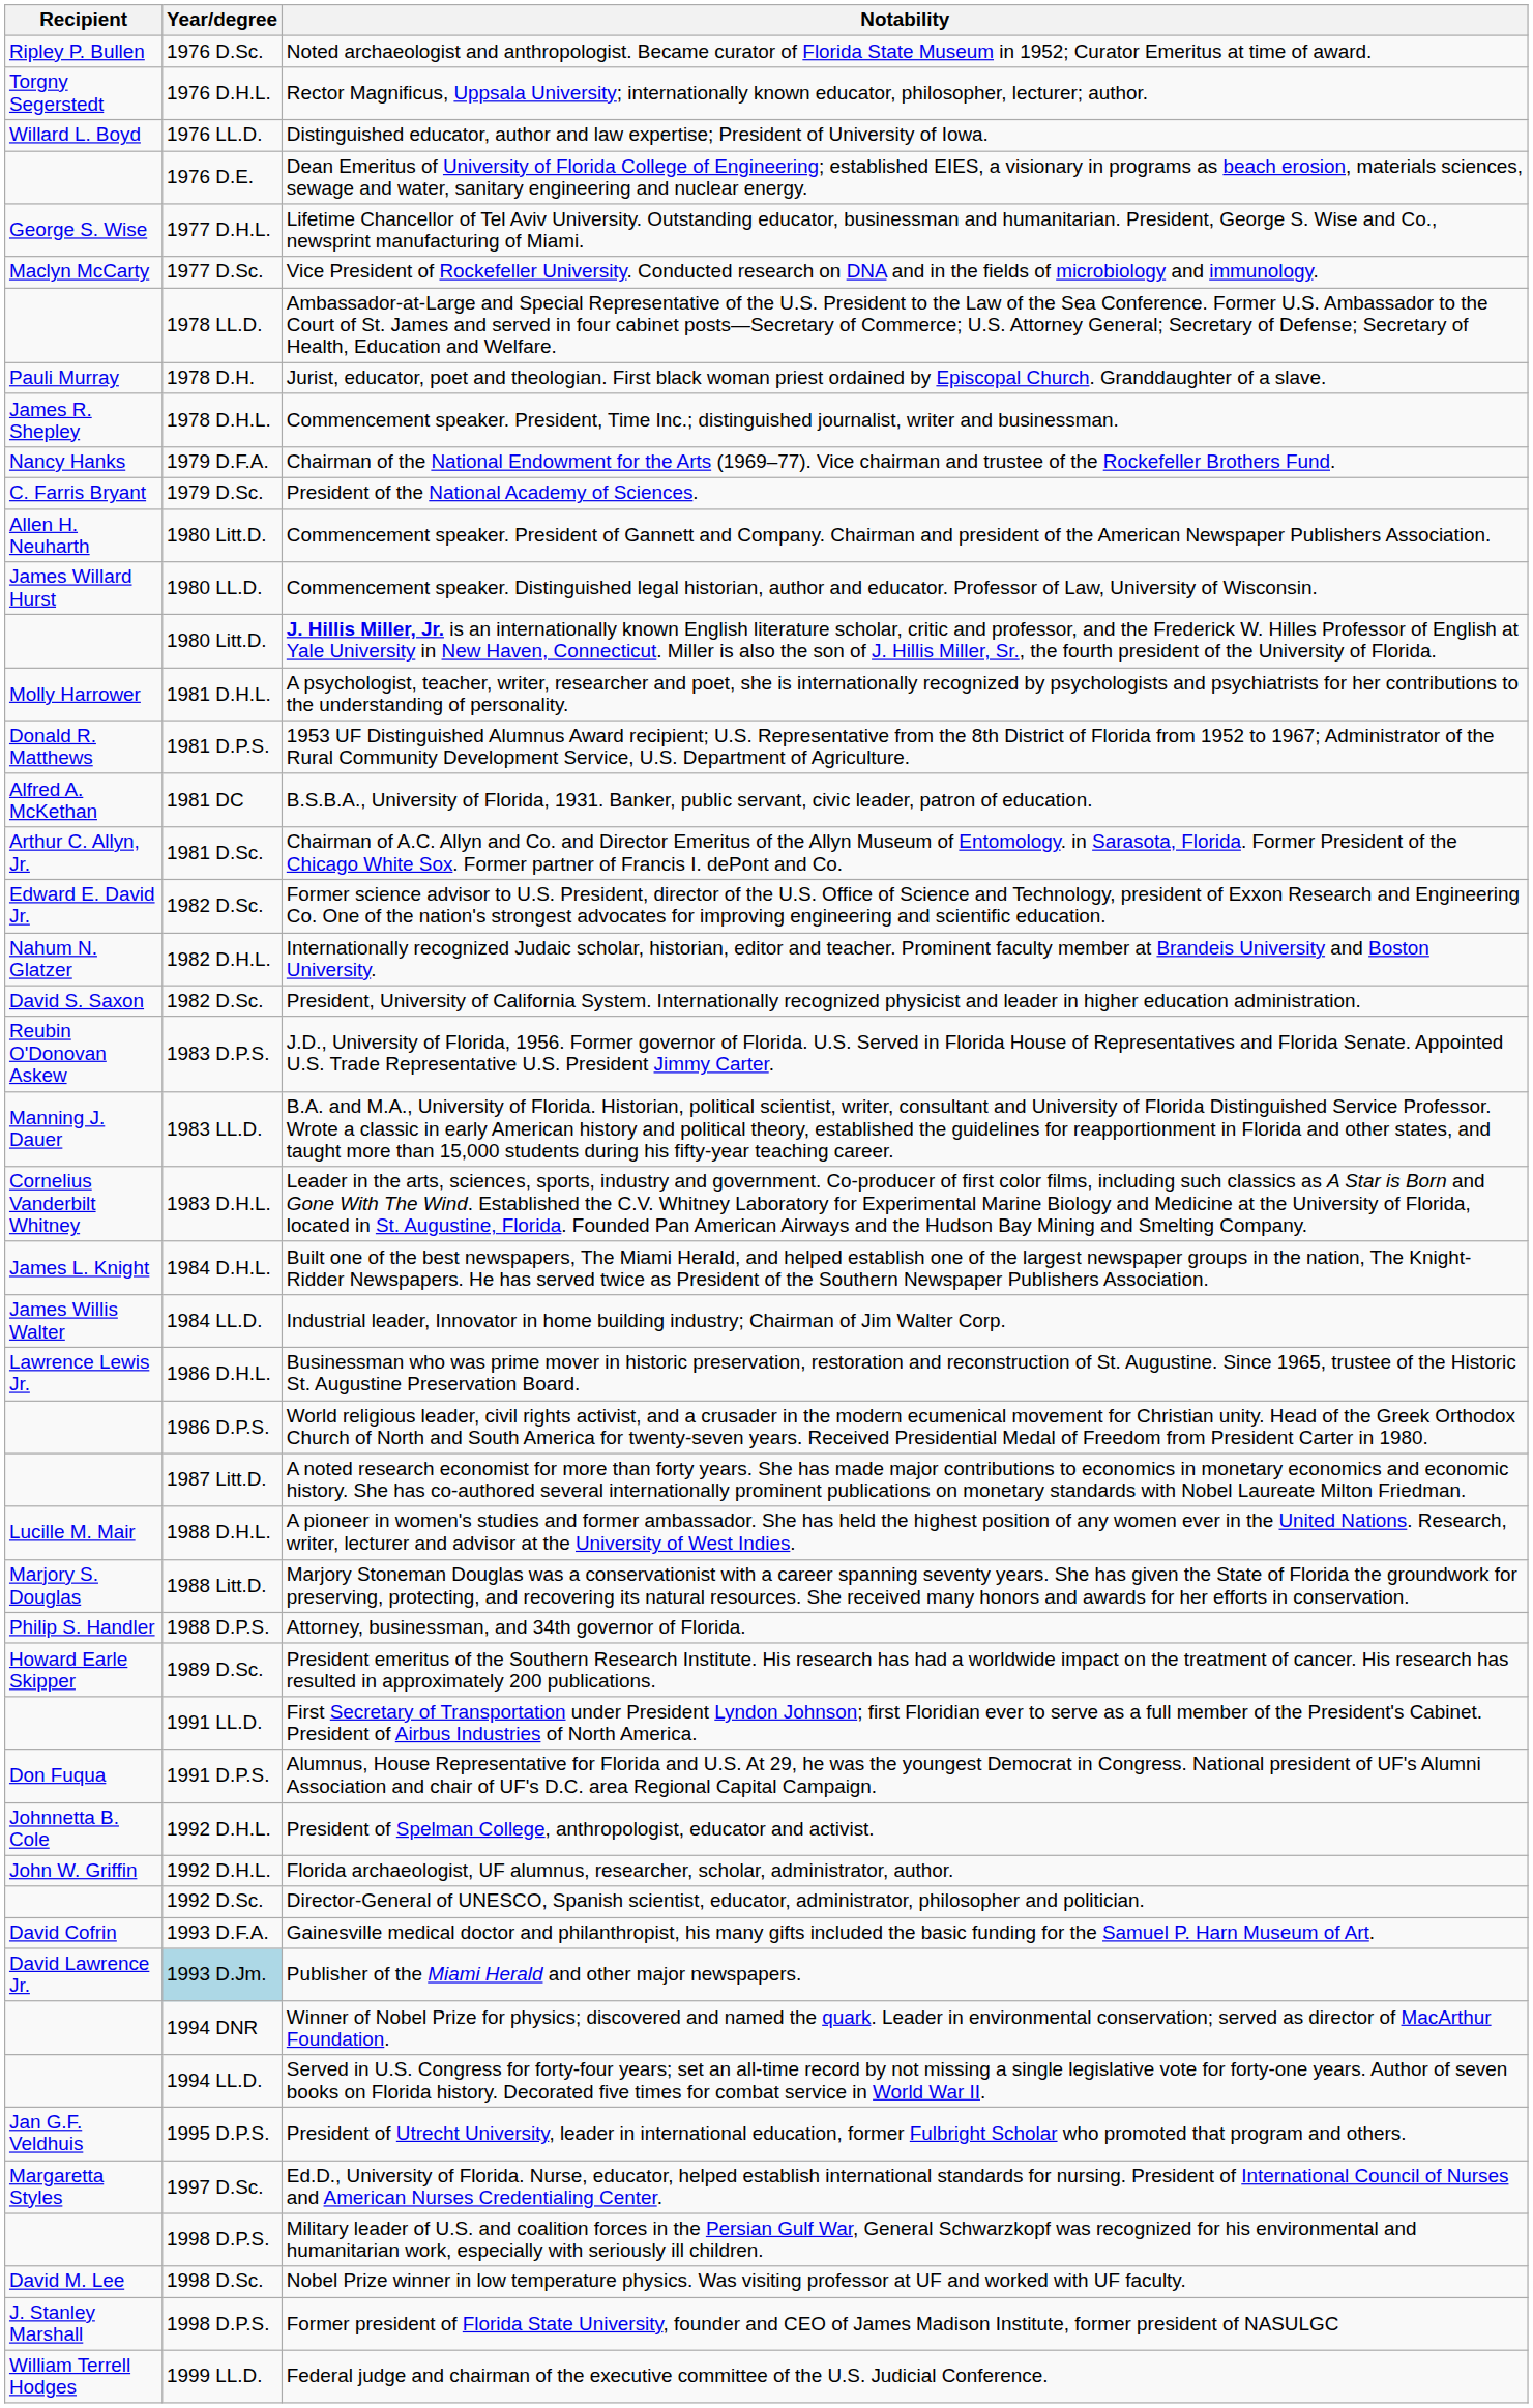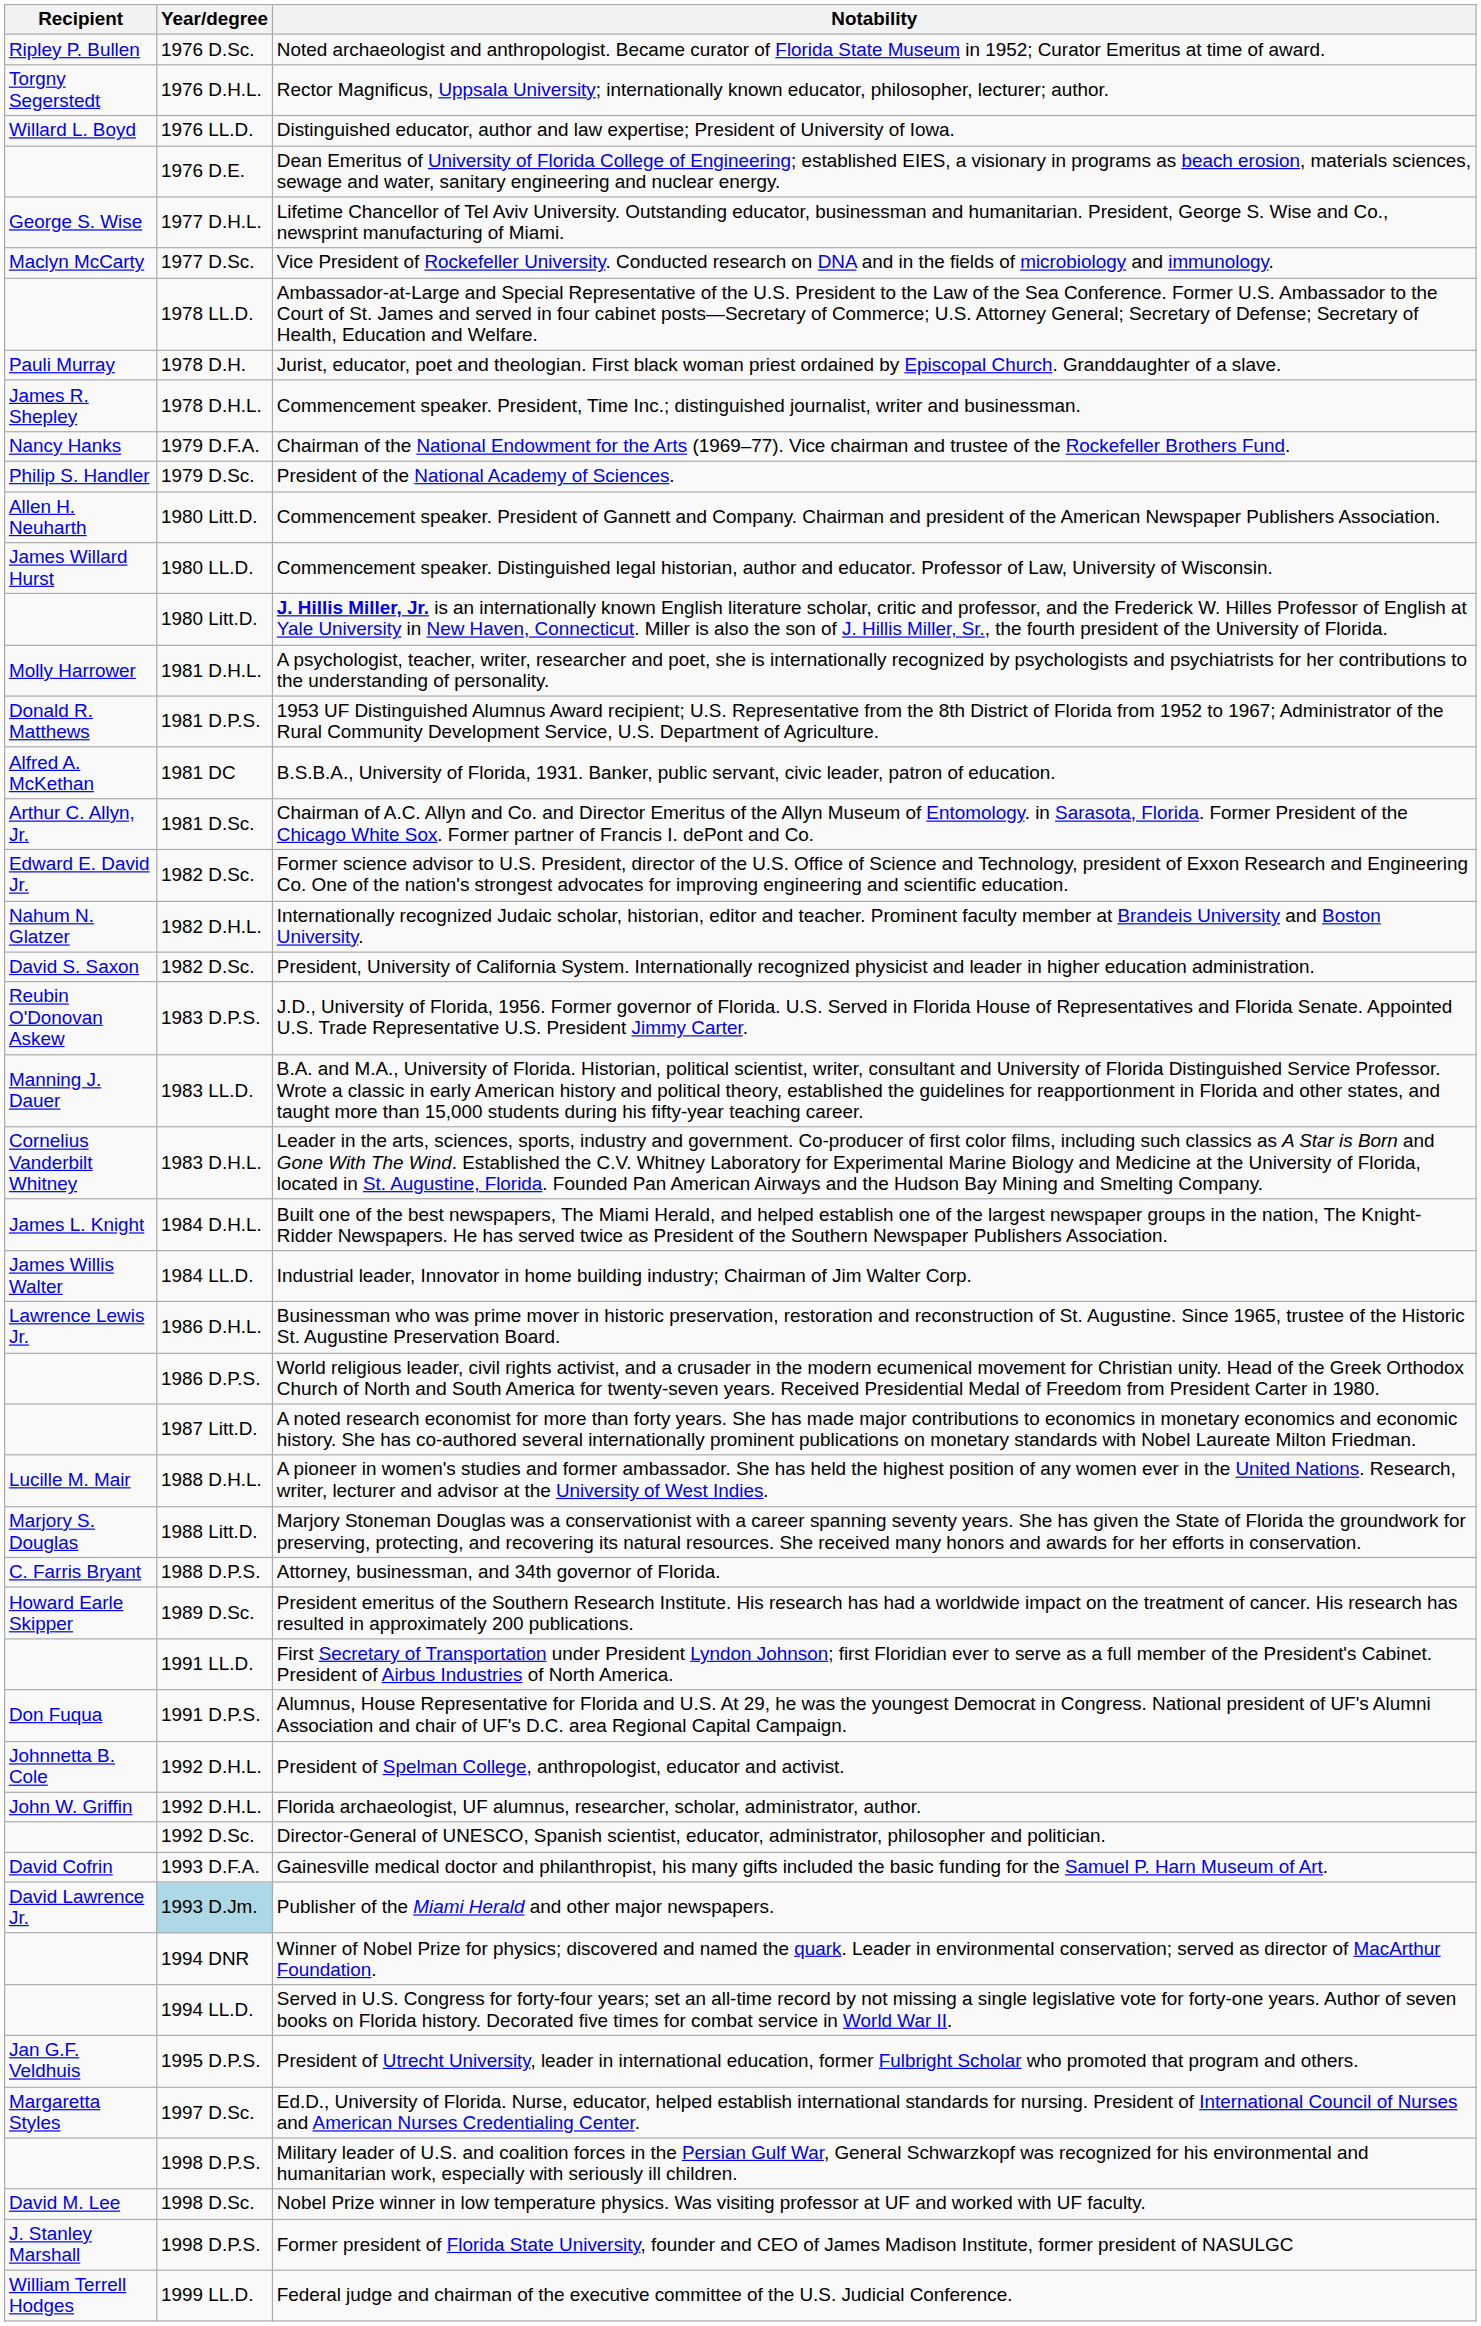 <table class="wikitable">
 <tr>
 <th>Recipient</th>
 <th>Year/degree</th>
 <th>Notability</th>
 </tr>
 <tr>
 <td><a href='#'>Ripley P. Bullen</a></td>
 <td>1976 D.Sc.</td>
 <td>Noted archaeologist and anthropologist.  Became curator of <a href='#'>Florida State Museum</a> in 1952; Curator Emeritus at time of award.</td>
 </tr>
 <tr>
 <td><a href='#'>Torgny Segerstedt</a></td>
 <td>1976 D.H.L.</td>
 <td>Rector Magnificus, <a href='#'>Uppsala University</a>; internationally known educator, philosopher, lecturer; author.</td>
 </tr>
 <tr>
 <td><a href='#'>Willard L. Boyd</a></td>
 <td>1976 LL.D.</td>
 <td>Distinguished educator, author and law expertise; President of University of Iowa.</td>
 </tr>
 <tr>
 <td></td>
 <td>1976 D.E.</td>
 <td>Dean Emeritus of <a href='#'>University of Florida College of Engineering</a>; established EIES, a visionary in programs as <a href='#'>beach erosion</a>, materials sciences, sewage and water, sanitary engineering and nuclear energy.</td>
 </tr>
 <tr>
 <td><a href='#'>George S. Wise</a></td>
 <td>1977 D.H.L.</td>
 <td>Lifetime Chancellor of Tel Aviv University. Outstanding educator, businessman and humanitarian.  President, George S. Wise and Co., newsprint manufacturing of Miami.</td>
 </tr>
 <tr>
 <td><a href='#'>Maclyn McCarty</a></td>
 <td>1977 D.Sc.</td>
 <td>Vice President of <a href='#'>Rockefeller University</a>.  Conducted research on <a href='#'>DNA</a> and in the fields of <a href='#'>microbiology</a> and <a href='#'>immunology</a>.</td>
 </tr>
 <tr>
 <td></td>
 <td>1978 LL.D.</td>
 <td>Ambassador-at-Large and Special Representative of the U.S. President to the Law of the Sea Conference.  Former U.S. Ambassador to the Court of St. James and served in four cabinet posts—Secretary of Commerce; U.S. Attorney General; Secretary of Defense; Secretary of Health, Education and Welfare.</td>
 </tr>
 <tr>
 <td><a href='#'>Pauli Murray</a></td>
 <td>1978 D.H.</td>
 <td>Jurist, educator, poet and theologian.  First black woman priest ordained by <a href='#'>Episcopal Church</a>.  Granddaughter of a slave.</td>
 </tr>
 <tr>
 <td><a href='#'>James R. Shepley</a></td>
 <td>1978 D.H.L.</td>
 <td>Commencement speaker.  President, Time Inc.; distinguished journalist, writer and businessman.</td>
 </tr>
 <tr>
 <td><a href='#'>Nancy Hanks</a></td>
 <td>1979 D.F.A.</td>
 <td>Chairman of the <a href='#'>National Endowment for the Arts</a> (1969–77).  Vice chairman and trustee of the <a href='#'>Rockefeller Brothers Fund</a>.</td>
 </tr>
 <tr>
-<td><a href='#'>C. Farris Bryant</a></td>
+<td><a href='#'>Philip S. Handler</a></td>
 <td>1979 D.Sc.</td>
 <td>President of the <a href='#'>National Academy of Sciences</a>.</td>
 </tr>
 <tr>
 <td><a href='#'>Allen H. Neuharth</a></td>
 <td>1980 Litt.D.</td>
 <td>Commencement speaker.  President of Gannett and Company.  Chairman and president of the American Newspaper Publishers Association.</td>
 </tr>
 <tr>
 <td><a href='#'>James Willard Hurst</a></td>
 <td>1980 LL.D.</td>
 <td>Commencement speaker.  Distinguished legal historian, author and educator.  Professor of Law, University of Wisconsin.</td>
 </tr>
 <tr>
 <td></td>
 <td>1980 Litt.D.</td>
 <td><strong><a href='#'>J. Hillis Miller, Jr.</a></strong> is an internationally known English literature scholar, critic and professor, and the Frederick W. Hilles Professor of English at <a href='#'>Yale University</a> in <a href='#'>New Haven, Connecticut</a>.  Miller is also the son of <a href='#'>J. Hillis Miller, Sr.</a>, the fourth president of the University of Florida.</td>
 </tr>
 <tr>
 <td><a href='#'>Molly Harrower</a></td>
 <td>1981 D.H.L.</td>
 <td>A psychologist, teacher, writer, researcher and poet, she is internationally recognized by psychologists and psychiatrists for her contributions to the understanding of personality.</td>
 </tr>
 <tr>
 <td><a href='#'>Donald R. Matthews</a></td>
 <td>1981 D.P.S.</td>
 <td>1953 UF Distinguished Alumnus Award recipient; U.S. Representative from the 8th District of Florida from 1952 to 1967; Administrator of the Rural Community Development Service, U.S. Department of Agriculture.</td>
 </tr>
 <tr>
 <td><a href='#'>Alfred A. McKethan</a></td>
 <td>1981 DC</td>
 <td>B.S.B.A., University of Florida, 1931.  Banker, public servant, civic leader, patron of education.</td>
 </tr>
 <tr>
 <td><a href='#'>Arthur C. Allyn, Jr.</a></td>
 <td>1981 D.Sc.</td>
 <td>Chairman of A.C. Allyn and Co. and Director Emeritus of the Allyn Museum of <a href='#'>Entomology</a>. in <a href='#'>Sarasota, Florida</a>.  Former President of the <a href='#'>Chicago White Sox</a>.  Former partner of Francis I. dePont and Co.</td>
 </tr>
 <tr>
 <td><a href='#'>Edward E. David Jr.</a></td>
 <td>1982 D.Sc.</td>
 <td>Former science advisor to U.S. President, director of the U.S. Office of Science and Technology, president of Exxon Research and Engineering Co.  One of the nation's strongest advocates for improving engineering and scientific education.</td>
 </tr>
 <tr>
 <td><a href='#'>Nahum N. Glatzer</a></td>
 <td>1982 D.H.L.</td>
 <td>Internationally recognized Judaic scholar, historian, editor and teacher.  Prominent faculty member at <a href='#'>Brandeis University</a> and <a href='#'>Boston University</a>.</td>
 </tr>
 <tr>
 <td><a href='#'>David S. Saxon</a></td>
 <td>1982 D.Sc.</td>
 <td>President, University of California System.  Internationally recognized physicist and leader in higher education administration.</td>
 </tr>
 <tr>
 <td><a href='#'>Reubin O'Donovan Askew</a></td>
 <td>1983 D.P.S.</td>
 <td>J.D., University of Florida, 1956.  Former governor of Florida.  U.S. Served in Florida House of Representatives and Florida Senate.  Appointed U.S. Trade Representative U.S. President <a href='#'>Jimmy Carter</a>.</td>
 </tr>
 <tr>
 <td><a href='#'>Manning J. Dauer</a></td>
 <td>1983 LL.D.</td>
 <td>B.A. and M.A., University of Florida.  Historian, political scientist, writer, consultant and University of Florida Distinguished Service Professor.  Wrote a classic in early American history and political theory, established the guidelines for reapportionment in Florida and other states, and taught more than 15,000 students during his fifty-year teaching career.</td>
 </tr>
 <tr>
 <td><a href='#'>Cornelius Vanderbilt Whitney</a></td>
 <td>1983 D.H.L.</td>
 <td>Leader in the arts, sciences, sports, industry and government.  Co-producer of first color films, including such classics as <em>A Star is Born</em> and <em>Gone With The Wind</em>.  Established the C.V. Whitney Laboratory for Experimental Marine Biology and Medicine at the University of Florida, located in <a href='#'>St. Augustine, Florida</a>.  Founded Pan American Airways and the Hudson Bay Mining and Smelting Company.</td>
 </tr>
 <tr>
 <td><a href='#'>James L. Knight</a></td>
 <td>1984 D.H.L.</td>
 <td>Built one of the best newspapers, The Miami Herald, and helped establish one of the largest newspaper groups in the nation, The Knight-Ridder Newspapers. He has served twice as President of the Southern Newspaper Publishers Association.</td>
 </tr>
 <tr>
 <td><a href='#'>James Willis Walter</a></td>
 <td>1984 LL.D.</td>
 <td>Industrial leader, Innovator in home building industry; Chairman of Jim Walter Corp.</td>
 </tr>
 <tr>
 <td><a href='#'>Lawrence Lewis Jr.</a></td>
 <td>1986 D.H.L.</td>
 <td>Businessman who was prime mover in historic preservation, restoration and reconstruction of St. Augustine. Since 1965, trustee of the Historic St. Augustine Preservation Board.</td>
 </tr>
 <tr>
 <td></td>
 <td>1986 D.P.S.</td>
 <td>World religious leader, civil rights activist, and a crusader in the modern ecumenical movement for Christian unity. Head of the Greek Orthodox Church of North and South America for twenty-seven years.  Received Presidential Medal of Freedom from President Carter in 1980.</td>
 </tr>
 <tr>
 <td></td>
 <td>1987 Litt.D.</td>
 <td>A noted research economist for more than forty years. She has made major contributions to economics in monetary economics and economic history.  She has co-authored several internationally prominent publications on monetary standards with Nobel Laureate Milton Friedman.</td>
 </tr>
 <tr>
 <td><a href='#'>Lucille M. Mair</a></td>
 <td>1988 D.H.L.</td>
 <td>A pioneer in women's studies and former ambassador.  She has held the highest position of any women ever in the <a href='#'>United Nations</a>.  Research, writer, lecturer and advisor at the <a href='#'>University of West Indies</a>.</td>
 </tr>
 <tr>
 <td><a href='#'>Marjory S. Douglas</a></td>
 <td>1988 Litt.D.</td>
 <td>Marjory Stoneman Douglas was a conservationist with a career spanning seventy years.  She has given the State of Florida the groundwork for preserving, protecting, and recovering its natural resources.  She received many honors and awards for her efforts in conservation.</td>
 </tr>
 <tr>
-<td><a href='#'>Philip S. Handler</a></td>
+<td><a href='#'>C. Farris Bryant</a></td>
 <td>1988 D.P.S.</td>
 <td>Attorney, businessman, and 34th governor of Florida.</td>
 </tr>
 <tr>
 <td><a href='#'>Howard Earle Skipper</a></td>
 <td>1989 D.Sc.</td>
 <td>President emeritus of the Southern Research Institute. His research has had a worldwide impact on the treatment of cancer. His research has resulted in approximately 200 publications.</td>
 </tr>
 <tr>
 <td></td>
 <td>1991 LL.D.</td>
 <td>First <a href='#'>Secretary of Transportation</a> under President <a href='#'>Lyndon Johnson</a>; first Floridian ever to serve as a full member of the President's Cabinet.  President of <a href='#'>Airbus Industries</a> of North America.</td>
 </tr>
 <tr>
 <td><a href='#'>Don Fuqua</a></td>
 <td>1991 D.P.S.</td>
 <td>Alumnus, House Representative for Florida and U.S. At 29, he was the youngest Democrat in Congress. National president of UF's Alumni Association and chair of UF's D.C. area Regional Capital Campaign.</td>
 </tr>
 <tr>
 <td><a href='#'>Johnnetta B. Cole</a></td>
 <td>1992 D.H.L.</td>
 <td>President of <a href='#'>Spelman College</a>, anthropologist, educator and activist.</td>
 </tr>
 <tr>
 <td><a href='#'>John W. Griffin</a></td>
 <td>1992 D.H.L.</td>
 <td>Florida archaeologist, UF alumnus, researcher, scholar, administrator, author.</td>
 </tr>
 <tr>
 <td></td>
 <td>1992 D.Sc.</td>
 <td>Director-General of UNESCO, Spanish scientist, educator, administrator, philosopher and politician.</td>
 </tr>
 <tr>
 <td><a href='#'>David Cofrin</a></td>
 <td>1993 D.F.A.</td>
 <td>Gainesville medical doctor and philanthropist, his many gifts included the basic funding for the <a href='#'>Samuel P. Harn Museum of Art</a>.</td>
 </tr>
 <tr>
 <td><a href='#'>David Lawrence Jr.</a></td>
 <td style="background: lightblue;">1993 D.Jm.</td>
 <td>Publisher of the <em><a href='#'>Miami Herald</a></em> and other major newspapers.</td>
 </tr>
 <tr>
 <td></td>
 <td>1994 DNR</td>
 <td>Winner of Nobel Prize for physics; discovered and named the <a href='#'>quark</a>. Leader in environmental conservation; served as director of <a href='#'>MacArthur Foundation</a>.</td>
 </tr>
 <tr>
 <td></td>
 <td>1994 LL.D.</td>
 <td>Served in U.S. Congress for forty-four years; set an all-time record by not missing a single legislative vote for forty-one years.  Author of seven books on Florida history.  Decorated five times for combat service in <a href='#'>World War II</a>.</td>
 </tr>
 <tr>
 <td><a href='#'>Jan G.F. Veldhuis</a></td>
 <td>1995 D.P.S.</td>
 <td>President of <a href='#'>Utrecht University</a>, leader in international education, former <a href='#'>Fulbright Scholar</a> who promoted that program and others.</td>
 </tr>
 <tr>
 <td><a href='#'>Margaretta Styles</a></td>
 <td>1997 D.Sc.</td>
 <td>Ed.D., University of Florida.  Nurse, educator, helped establish international standards for nursing. President of <a href='#'>International Council of Nurses</a> and <a href='#'>American Nurses Credentialing Center</a>.</td>
 </tr>
 <tr>
 <td></td>
 <td>1998 D.P.S.</td>
 <td>Military leader of U.S. and coalition forces in the <a href='#'>Persian Gulf War</a>, General Schwarzkopf was recognized for his environmental and humanitarian work, especially with seriously ill children.</td>
 </tr>
 <tr>
 <td><a href='#'>David M. Lee</a></td>
 <td>1998 D.Sc.</td>
 <td>Nobel Prize winner in low temperature physics. Was visiting professor at UF and worked with UF faculty.</td>
 </tr>
 <tr>
 <td><a href='#'>J. Stanley Marshall</a></td>
 <td>1998 D.P.S.</td>
 <td>Former president of <a href='#'>Florida State University</a>, founder and CEO of James Madison Institute, former president of NASULGC</td>
 </tr>
 <tr>
 <td><a href='#'>William Terrell Hodges</a></td>
 <td>1999 LL.D.</td>
 <td>Federal judge and chairman of the executive committee of the U.S. Judicial Conference.</td>
 </tr>
 </table>
